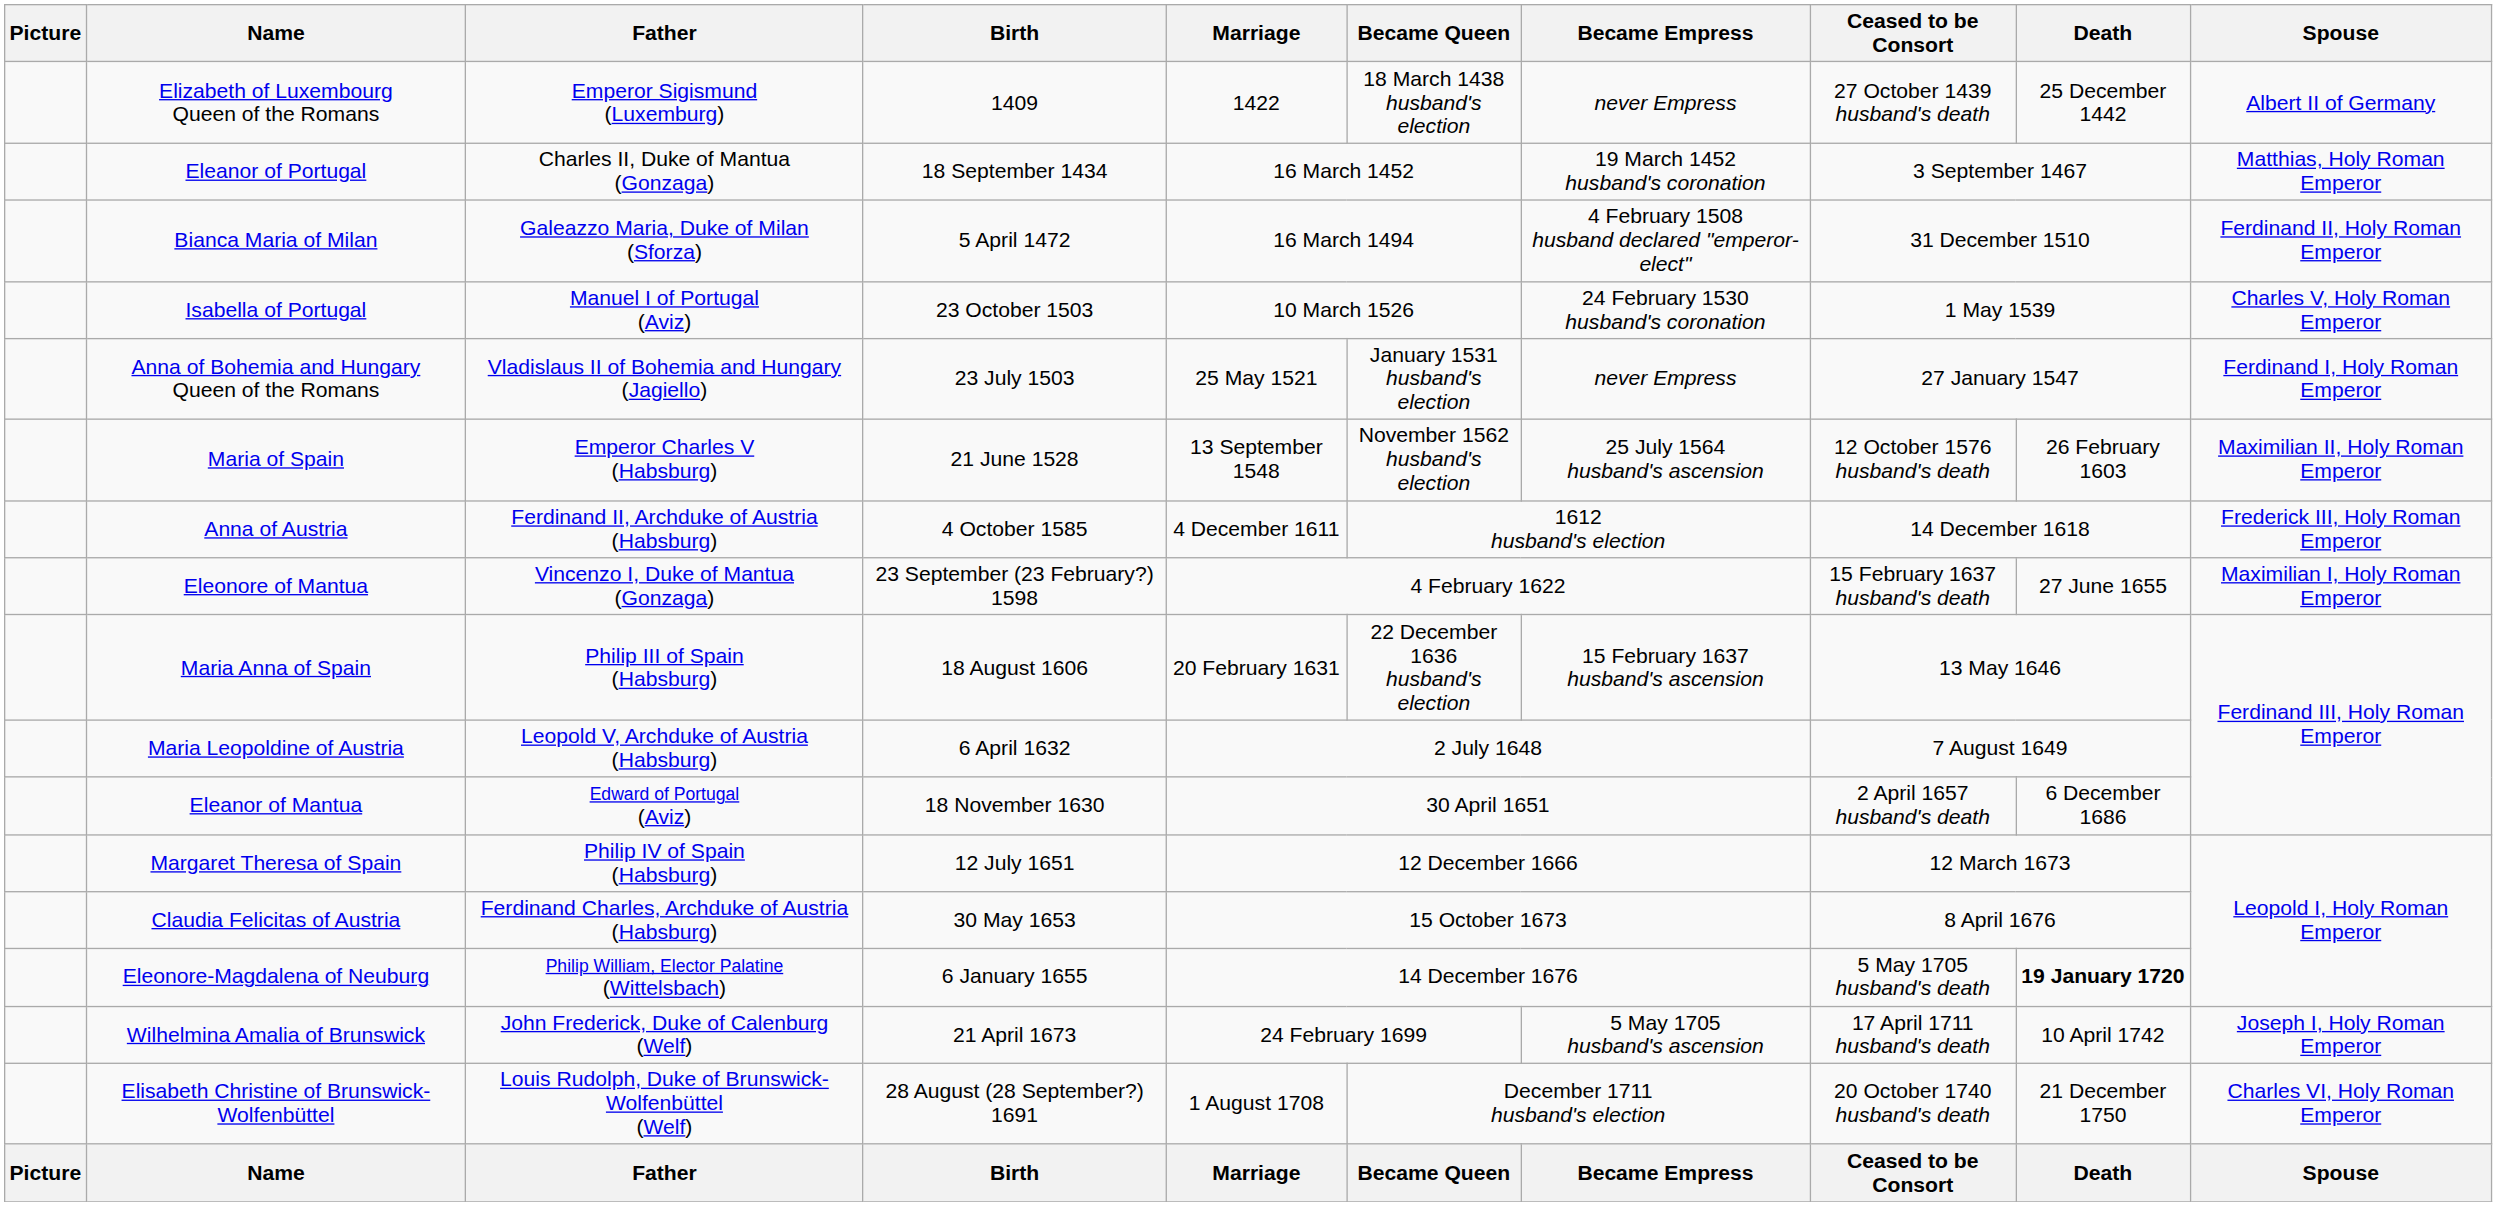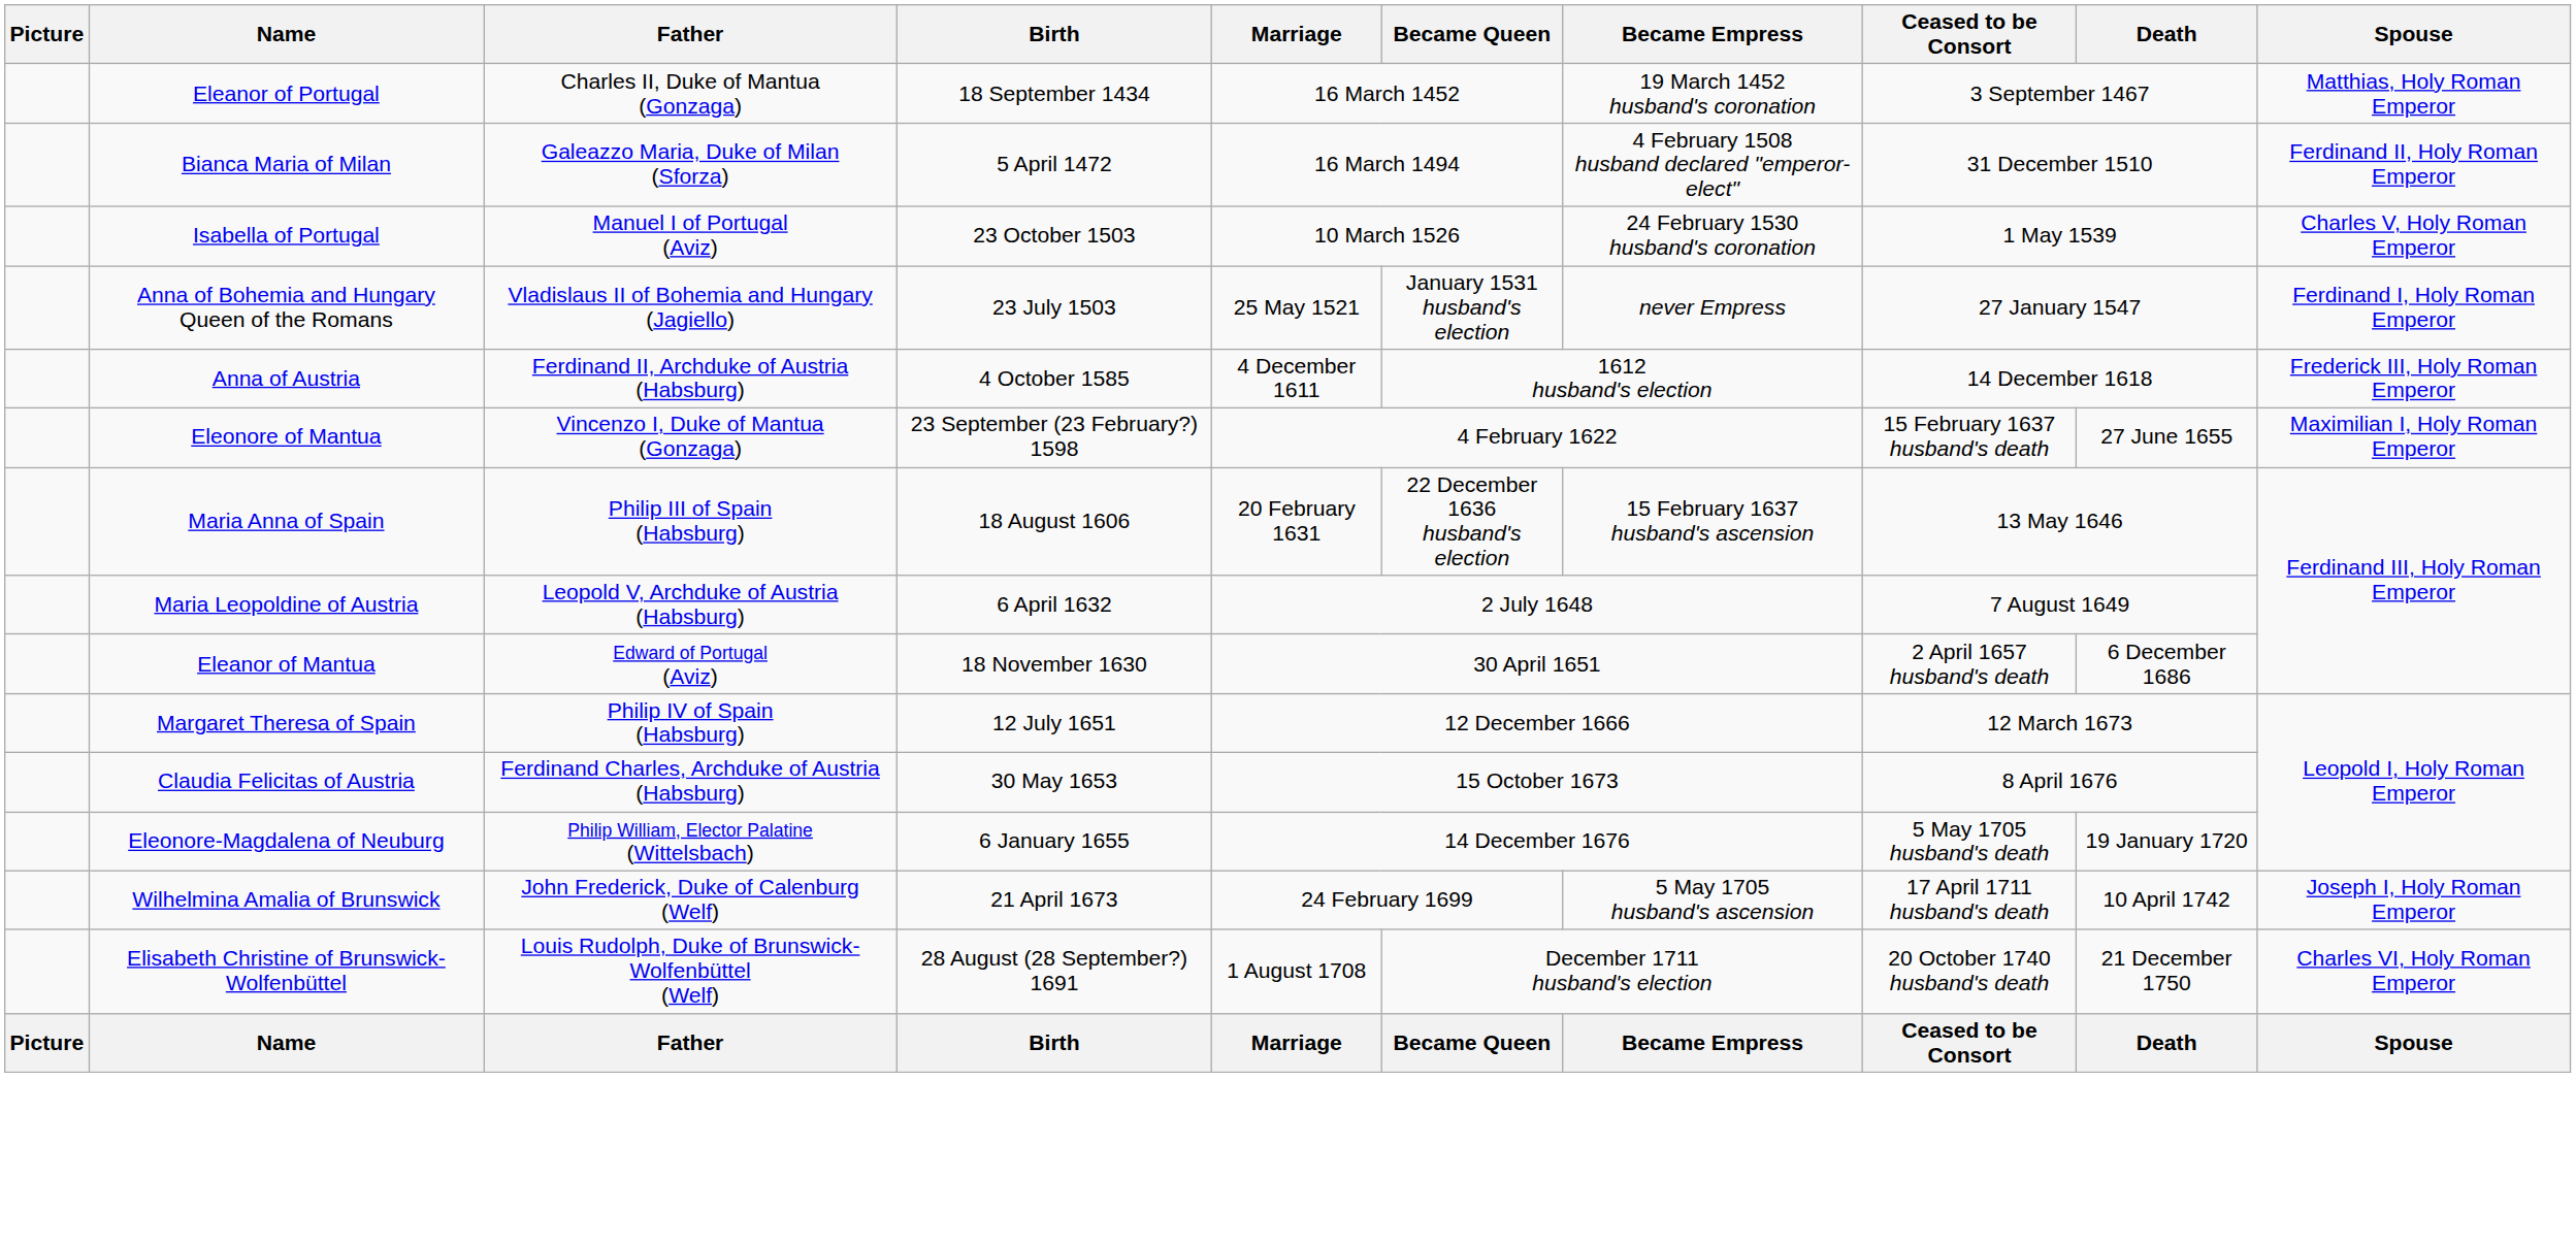 <table width=95% class="wikitable">
 <tr>
 <th>Picture</th>
 <th>Name</th>
 <th>Father</th>
 <th>Birth</th>
 <th>Marriage</th>
 <th>Became Queen</th>
 <th>Became Empress</th>
 <th>Ceased to be Consort</th>
 <th>Death</th>
 <th>Spouse</th>
-</tr>
-<tr>
-<td align=center></td>
-<td align=center><a href='#'>Elizabeth of Luxembourg</a><br>Queen of the Romans</td>
-<td align="center"><a href='#'>Emperor Sigismund</a><br>(<a href='#'>Luxemburg</a>)</td>
-<td align="center">1409</td>
-<td align="center">1422</td>
-<td align="center">18 March 1438<br><em>husband's election</em></td>
-<td align="center"><em>never Empress</em></td>
-<td align="center">27 October 1439<br><em>husband's death</em></td>
-<td align="center">25 December 1442</td>
-<td align="center"><a href='#'>Albert II of Germany</a></td>
 </tr>
 <tr>
 <td align=center></td>
 <td align=center><a href='#'>Eleanor of Portugal</a></td>
 <td align="center">Charles II, Duke of Mantua<br>(<a href='#'>Gonzaga</a>)</td>
 <td align="center">18 September 1434</td>
 <td align="center" colspan="2">16 March 1452</td>
 <td align="center">19 March 1452<br><em>husband's coronation</em></td>
 <td align="center" colspan="2">3 September 1467</td>
 <td align="center"><a href='#'>Matthias, Holy Roman Emperor</a></td>
 </tr>
 <tr>
 <td align=center></td>
 <td align=center><a href='#'>Bianca Maria of Milan</a></td>
 <td align="center"><a href='#'>Galeazzo Maria, Duke of Milan</a><br>(<a href='#'>Sforza</a>)</td>
 <td align="center">5 April 1472</td>
 <td align="center" colspan="2">16 March 1494</td>
 <td align="center">4 February 1508<br><em>husband declared "emperor-elect"</em></td>
 <td align="center" colspan="2">31 December 1510</td>
 <td align="center"><a href='#'>Ferdinand II, Holy Roman Emperor</a></td>
 </tr>
 <tr>
 <td align=center></td>
 <td align=center><a href='#'>Isabella of Portugal</a></td>
 <td align="center"><a href='#'>Manuel I of Portugal</a><br>(<a href='#'>Aviz</a>)</td>
 <td align="center">23 October 1503</td>
 <td align="center" colspan="2">10 March 1526</td>
 <td align="center">24 February 1530<br><em>husband's coronation</em></td>
 <td align="center" colspan="2">1 May 1539</td>
 <td align="center"><a href='#'>Charles V, Holy Roman Emperor</a></td>
 </tr>
 <tr>
 <td align=center></td>
 <td align=center><a href='#'>Anna of Bohemia and Hungary</a><br>Queen of the Romans</td>
 <td align="center"><a href='#'>Vladislaus II of Bohemia and Hungary</a><br>(<a href='#'>Jagiello</a>)</td>
 <td align="center">23 July 1503</td>
 <td align="center">25 May 1521</td>
 <td align="center">January 1531<br><em>husband's election</em></td>
 <td align="center"><em>never Empress</em></td>
 <td align="center" colspan="2">27 January 1547</td>
 <td align="center"><a href='#'>Ferdinand I, Holy Roman Emperor</a></td>
-</tr>
-<tr>
-<td align=center></td>
-<td align=center><a href='#'>Maria of Spain</a></td>
-<td align="center"><a href='#'>Emperor Charles V</a><br>(<a href='#'>Habsburg</a>)</td>
-<td align="center">21 June 1528</td>
-<td align="center">13 September 1548</td>
-<td align="center">November 1562<br><em>husband's election</em></td>
-<td align="center">25 July 1564<br><em>husband's ascension</em></td>
-<td align="center">12 October 1576<br><em>husband's death</em></td>
-<td align="center">26 February 1603</td>
-<td align="center"><a href='#'>Maximilian II, Holy Roman Emperor</a></td>
 </tr>
 <tr>
 <td align=center></td>
 <td align=center><a href='#'>Anna of Austria</a></td>
 <td align="center"><a href='#'>Ferdinand II, Archduke of Austria</a><br>(<a href='#'>Habsburg</a>)</td>
 <td align="center">4 October 1585</td>
 <td align="center">4 December 1611</td>
 <td align="center" colspan="2">1612<br><em>husband's election</em></td>
 <td align="center" colspan="2">14 December 1618</td>
 <td align="center"><a href='#'>Frederick III, Holy Roman Emperor</a></td>
 </tr>
 <tr>
 <td align=center></td>
 <td align=center><a href='#'>Eleonore of Mantua</a></td>
 <td align="center"><a href='#'>Vincenzo I, Duke of Mantua</a><br>(<a href='#'>Gonzaga</a>)</td>
 <td align="center">23 September (23 February?) 1598</td>
 <td align="center" colspan="3">4 February 1622</td>
 <td align="center">15 February 1637<br><em>husband's death</em></td>
 <td align="center">27 June 1655</td>
 <td align="center"><a href='#'>Maximilian I, Holy Roman Emperor</a></td>
 </tr>
 <tr>
 <td align=center></td>
 <td align=center><a href='#'>Maria Anna of Spain</a></td>
 <td align="center"><a href='#'>Philip III of Spain</a><br>(<a href='#'>Habsburg</a>)</td>
 <td align="center">18 August 1606</td>
 <td align="center">20 February 1631</td>
 <td align="center">22 December 1636<br><em>husband's election</em></td>
 <td align="center">15 February 1637<br><em>husband's ascension</em></td>
 <td align="center" colspan="2">13 May 1646</td>
 <td align="center" rowspan="3"><a href='#'>Ferdinand III, Holy Roman Emperor</a></td>
 </tr>
 <tr>
 <td align=center></td>
 <td align=center><a href='#'>Maria Leopoldine of Austria</a></td>
 <td align="center"><a href='#'>Leopold V, Archduke of Austria</a><br>(<a href='#'>Habsburg</a>)</td>
 <td align="center">6 April 1632</td>
 <td align="center" colspan="3">2 July 1648</td>
 <td align="center" colspan="2">7 August 1649</td>
 </tr>
 <tr>
 <td align=center></td>
 <td align=center><a href='#'>Eleanor of Mantua</a></td>
 <td align="center"><small><a href='#'>Edward of Portugal</a></small><br>(<a href='#'>Aviz</a>)</td>
 <td align="center">18 November 1630</td>
 <td align="center" colspan="3">30 April 1651</td>
 <td align="center">2 April 1657 <br><em>husband's death</em></td>
 <td align="center">6 December 1686</td>
 </tr>
 <tr>
 <td align=center></td>
 <td align=center><a href='#'>Margaret Theresa of Spain</a></td>
 <td align="center"><a href='#'>Philip IV of Spain</a><br>(<a href='#'>Habsburg</a>)</td>
 <td align="center">12 July 1651</td>
 <td align="center" colspan="3">12 December 1666</td>
 <td align="center" colspan="2">12 March 1673</td>
 <td align="center" rowspan="3"><a href='#'>Leopold I, Holy Roman Emperor</a></td>
 </tr>
 <tr>
 <td align=center></td>
 <td align=center><a href='#'>Claudia Felicitas of Austria</a></td>
 <td align="center"><a href='#'>Ferdinand Charles, Archduke of Austria</a><br>(<a href='#'>Habsburg</a>)</td>
 <td align="center">30 May 1653</td>
 <td align="center" colspan="3">15 October 1673</td>
 <td align="center" colspan="2">8 April 1676</td>
 </tr>
 <tr>
 <td align=center></td>
 <td align=center><a href='#'>Eleonore-Magdalena of Neuburg</a></td>
 <td align="center"><small><a href='#'>Philip William, Elector Palatine</a></small><br>(<a href='#'>Wittelsbach</a>)</td>
 <td align="center">6 January 1655</td>
 <td align="center" colspan="3">14 December 1676</td>
 <td align="center">5 May 1705<br><em>husband's death</em></td>
-<td align="center"><strong>19 January 1720</strong></td>
+<td align="center">19 January 1720</td>
 </tr>
 <tr>
 <td align=center></td>
 <td align=center><a href='#'>Wilhelmina Amalia of Brunswick</a></td>
 <td align="center"><a href='#'>John Frederick, Duke of Calenburg</a><br>(<a href='#'>Welf</a>)</td>
 <td align="center">21 April 1673</td>
 <td align="center" colspan="2">24 February 1699</td>
 <td align="center">5 May 1705<br><em>husband's ascension</em></td>
 <td align="center">17 April 1711<br><em>husband's death</em></td>
 <td align="center">10 April 1742</td>
 <td align="center"><a href='#'>Joseph I, Holy Roman Emperor</a></td>
 </tr>
 <tr>
 <td align=center></td>
 <td align=center><a href='#'>Elisabeth Christine of Brunswick-Wolfenbüttel</a></td>
 <td align="center"><a href='#'>Louis Rudolph, Duke of Brunswick-Wolfenbüttel</a><br>(<a href='#'>Welf</a>)</td>
 <td align="center">28 August (28 September?) 1691</td>
 <td align="center">1 August 1708</td>
 <td align="center" colspan="2">December 1711<br><em>husband's election</em></td>
 <td align="center">20 October 1740<br><em>husband's death</em></td>
 <td align="center">21 December 1750</td>
 <td align="center"><a href='#'>Charles VI, Holy Roman Emperor</a></td>
 </tr>
 <tr>
 <th>Picture</th>
 <th>Name</th>
 <th>Father</th>
 <th>Birth</th>
 <th>Marriage</th>
 <th>Became Queen</th>
 <th>Became Empress</th>
 <th>Ceased to be Consort</th>
 <th>Death</th>
 <th>Spouse</th>
 </tr>
 </table>
